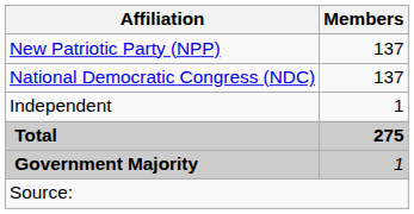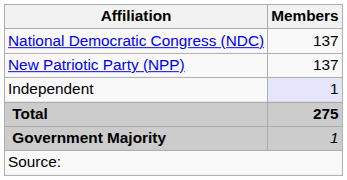 <table class="wikitable">
 <tr>
 <th>Affiliation</th>
 <th>Members</th>
 </tr>
 <tr>
+<td><a href='#'>National Democratic Congress (NDC)</a></td>
+<td align="right">137</td>
+</tr>
+<tr>
 <td><a href='#'>New Patriotic Party (NPP)</a></td>
 <td align="right">137</td>
 </tr>
 <tr>
-<td><a href='#'>National Democratic Congress (NDC)</a></td>
-<td align="right">137</td>
-</tr>
-<tr>
 <td>Independent</td>
-<td align="right">1</td>
+<td align="right" style="background: lavender;">1</td>
 </tr>
 <tr>
 </tr>
 <tr bgcolor="CCCCCC">
 <td> <strong>Total</strong></td>
 <td align="right"><strong>275</strong></td>
 </tr>
 <tr bgcolor="CCCCCC">
 <td> <strong>Government Majority</strong></td>
 <td align="right"><em>1</em></td>
 </tr>
 <tr>
 <td colspan="2">Source: </td>
 </tr>
 </table>
